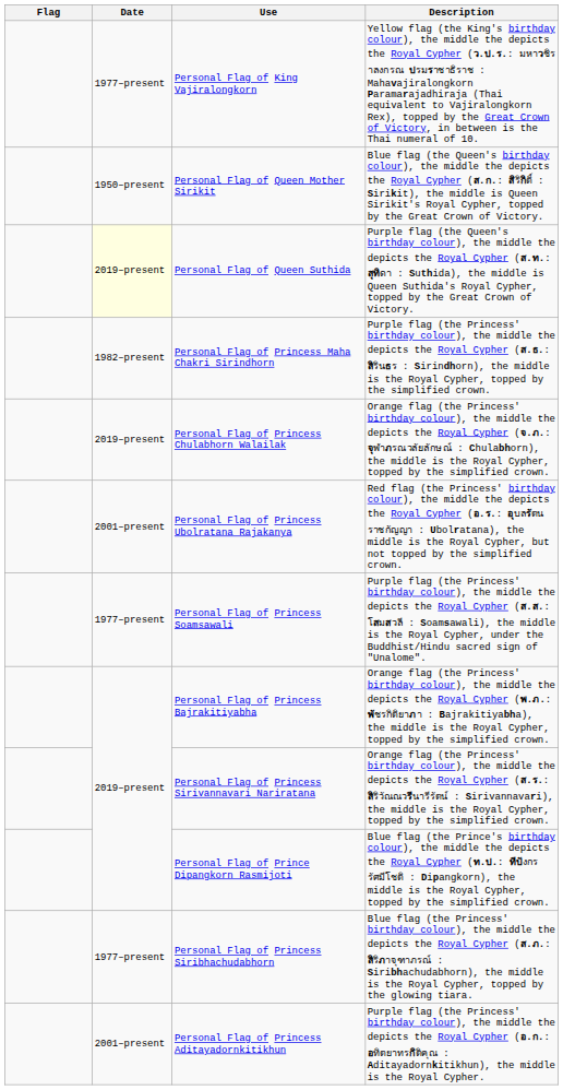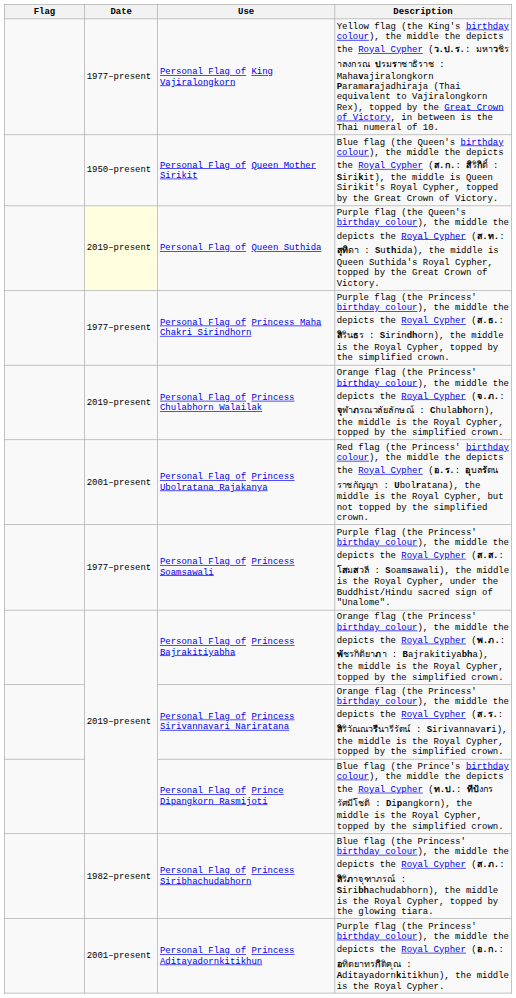 <table class="wikitable">
 <tr>
 <th width="110">Flag</th>
 <th width="100">Date</th>
 <th width="250">Use</th>
 <th width="250">Description</th>
 </tr>
 <tr>
 <td></td>
 <td>1977–present</td>
 <td><a href='#'>Personal Flag of</a> <a href='#'>King Vajiralongkorn</a></td>
 <td>Yellow flag (the King's <a href='#'>birthday colour</a>), the middle the depicts the <a href='#'>Royal Cypher</a> (<strong>ว.ป.ร.</strong>: มหา<strong>ว</strong>ชิราลงกรณ <strong>ป</strong>รม<strong>ร</strong>าชาธิราช : Maha<strong>v</strong>ajiralongkorn <strong>P</strong>arama<strong>r</strong>ajadhiraja (Thai equivalent to Vajiralongkorn Rex), topped by the <a href='#'>Great Crown of Victory</a>, in between is the Thai numeral of 10.</td>
 </tr>
 <tr>
 <td></td>
 <td>1950–present</td>
 <td><a href='#'>Personal Flag of</a> <a href='#'>Queen Mother Sirikit</a></td>
 <td>Blue flag (the Queen's <a href='#'>birthday colour</a>), the middle the depicts the <a href='#'>Royal Cypher</a> (<strong>ส.ก.</strong>: <strong>สิ</strong>ริ<strong>กิ</strong>ติ์ : <strong>S</strong>iri<strong>k</strong>it), the middle is Queen Sirikit's Royal Cypher, topped by the Great Crown of Victory.</td>
 </tr>
 <tr>
 <td></td>
 <td style="background: lightyellow;">2019–present</td>
 <td><a href='#'>Personal Flag of</a> <a href='#'>Queen Suthida</a></td>
 <td>Purple flag (the Queen's <a href='#'>birthday colour</a>), the middle the depicts the <a href='#'>Royal Cypher</a> (<strong>ส.ท.</strong>: <strong>สุทิ</strong>ดา : <strong>S</strong>u<strong>th</strong>ida), the middle is Queen Suthida's Royal Cypher, topped by the Great Crown of Victory.</td>
 </tr>
 <tr>
 <td></td>
-<td>1982–present</td>
+<td>1977–present</td>
 <td><a href='#'>Personal Flag of</a> <a href='#'>Princess Maha Chakri Sirindhorn</a></td>
 <td>Purple flag (the Princess' <a href='#'>birthday colour</a>), the middle the depicts the <a href='#'>Royal Cypher</a> (<strong>ส.ธ.</strong>: <strong>สิ</strong>ริน<strong>ธ</strong>ร : <strong>S</strong>irin<strong>dh</strong>orn), the middle is the Royal Cypher, topped by the simplified crown.</td>
 </tr>
 <tr>
 <td></td>
 <td>2019–present</td>
 <td><a href='#'>Personal Flag of</a> <a href='#'>Princess Chulabhorn Walailak</a></td>
 <td>Orange flag (the Princess' <a href='#'>birthday colour</a>), the middle the depicts the <a href='#'>Royal Cypher</a> (<strong>จ.ภ.</strong>: <strong>จุ</strong>ฬา<strong>ภ</strong>รณวลัยลักษณ์ : <strong>C</strong>hula<strong>bh</strong>orn), the middle is the Royal Cypher, topped by the simplified crown.</td>
 </tr>
 <tr>
 <td></td>
 <td>2001–present</td>
 <td><a href='#'>Personal Flag of</a> <a href='#'>Princess Ubolratana Rajakanya</a></td>
 <td>Red flag (the Princess' <a href='#'>birthday colour</a>), the middle the depicts the <a href='#'>Royal Cypher</a> (<strong>อ.ร.</strong>: <strong>อุ</strong>บล<strong>รั</strong>ตนราชกัญญา : <strong>U</strong>bol<strong>r</strong>atana), the middle is the Royal Cypher, but not topped by the simplified crown.</td>
 </tr>
 <tr>
 <td></td>
 <td>1977–present</td>
 <td><a href='#'>Personal Flag of</a> <a href='#'>Princess Soamsawali</a></td>
 <td>Purple flag (the Princess' <a href='#'>birthday colour</a>), the middle the depicts the <a href='#'>Royal Cypher</a> (<strong>ส.ส.</strong>: โ<strong>ส</strong>ม<strong>ส</strong>วลี : <strong>S</strong>oam<strong>s</strong>awali), the middle is the Royal Cypher, under the Buddhist/Hindu sacred sign of "Unalome".</td>
 </tr>
 <tr>
 <td></td>
 <td rowspan="3">2019–present</td>
 <td><a href='#'>Personal Flag of</a> <a href='#'>Princess Bajrakitiyabha</a></td>
 <td>Orange flag (the Princess' <a href='#'>birthday colour</a>), the middle the depicts the <a href='#'>Royal Cypher</a> (<strong>พ.ภ.</strong>: <strong>พั</strong>ชรกิติยา<strong>ภ</strong>า : <strong>B</strong>ajrakitiya<strong>bh</strong>a), the middle is the Royal Cypher, topped by the simplified crown.</td>
 </tr>
 <tr>
 <td></td>
 <td><a href='#'>Personal Flag of</a> <a href='#'>Princess Sirivannavari Nariratana</a></td>
 <td>Orange flag (the Princess' <a href='#'>birthday colour</a>), the middle the depicts the <a href='#'>Royal Cypher</a> (<strong>ส.ร.</strong>: <strong>สิ</strong>ริวัณณว<strong>รี</strong>นารีรัตน์ : <strong>S</strong>irivannava<strong>r</strong>i), the middle is the Royal Cypher, topped by the simplified crown.</td>
 </tr>
 <tr>
 <td></td>
 <td><a href='#'>Personal Flag of</a> <a href='#'>Prince Dipangkorn Rasmijoti</a></td>
 <td>Blue flag (the Prince's <a href='#'>birthday colour</a>), the middle the depicts the <a href='#'>Royal Cypher</a> (<strong>ท.ป.</strong>: <strong>ทีปั</strong>งกรรัศมีโชติ : <strong>D</strong>i<strong>p</strong>angkorn), the middle is the Royal Cypher, topped by the simplified crown.</td>
 </tr>
 <tr>
 <td></td>
-<td>1977–present</td>
+<td>1982–present</td>
 <td><a href='#'>Personal Flag of</a> <a href='#'>Princess Siribhachudabhorn</a></td>
 <td>Blue flag (the Princess' <a href='#'>birthday colour</a>), the middle the depicts the <a href='#'>Royal Cypher</a> (<strong>ส.ภ.</strong>: <strong>สิ</strong>ริ<strong>ภ</strong>าจุฑาภรณ์ : <strong>S</strong>iri<strong>bh</strong>achudabhorn), the middle is the Royal Cypher, topped by the glowing tiara.</td>
 </tr>
 <tr>
 <td></td>
 <td>2001–present</td>
 <td><a href='#'>Personal Flag of</a> <a href='#'>Princess Aditayadornkitikhun</a></td>
 <td>Purple flag (the Princess' <a href='#'>birthday colour</a>), the middle the depicts the <a href='#'>Royal Cypher</a> (<strong>อ.ก.</strong>: <strong>อ</strong>ทิตยาทร<strong>กิ</strong>ติคุณ : <strong>A</strong>ditayadorn<strong>k</strong>itikhun), the middle is the Royal Cypher.</td>
 </tr>
 </table>
